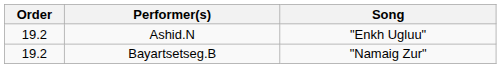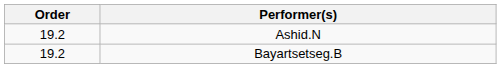 <table class="wikitable" style="text-align:center; line-height:17px; ">
 <tr>
 <th width="05%">Order</th>
 <th width="25%">Performer(s)</th>
-<th width="25%">Song</th>
 </tr>
 <tr>
 <td>19.2</td>
 <td>Ashid.N</td>
-<td>"Enkh Ugluu"</td>
 </tr>
 <tr>
 <td>19.2</td>
 <td>Bayartsetseg.B</td>
-<td>"Namaig Zur"</td>
 </tr>
 </table>
